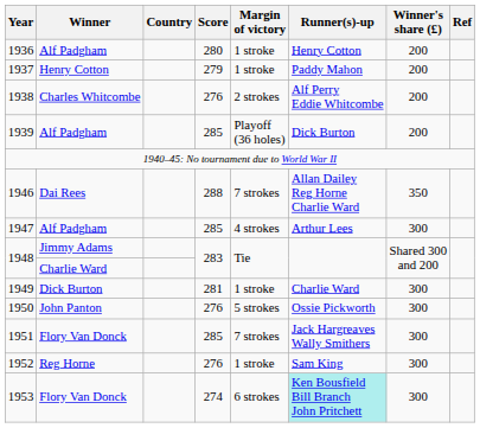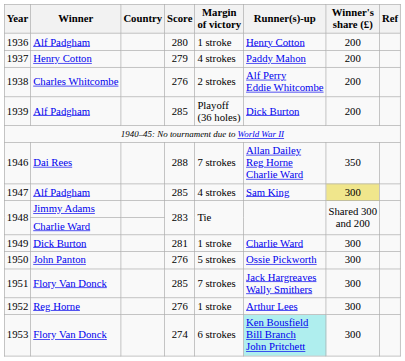 <table class="wikitable">
 <tr>
 <th>Year</th>
 <th>Winner</th>
 <th>Country</th>
 <th>Score</th>
 <th>Margin<br>of victory</th>
 <th>Runner(s)-up</th>
 <th>Winner's<br>share (£)</th>
 <th>Ref</th>
 </tr>
 <tr>
 <td>1936</td>
 <td><a href='#'>Alf Padgham</a></td>
 <td></td>
 <td align=center>280</td>
 <td>1 stroke</td>
 <td> <a href='#'>Henry Cotton</a></td>
 <td align=center>200</td>
 <td></td>
 </tr>
 <tr>
 <td>1937</td>
 <td><a href='#'>Henry Cotton</a></td>
 <td></td>
 <td align=center>279</td>
-<td>1 stroke</td>
+<td>4 strokes</td>
 <td> <a href='#'>Paddy Mahon</a></td>
 <td align=center>200</td>
 <td></td>
 </tr>
 <tr>
 <td>1938</td>
 <td><a href='#'>Charles Whitcombe</a></td>
 <td></td>
 <td align=center>276</td>
 <td>2 strokes</td>
 <td> <a href='#'>Alf Perry</a><br> <a href='#'>Eddie Whitcombe</a></td>
 <td align=center>200</td>
 <td></td>
 </tr>
 <tr>
 <td>1939</td>
 <td><a href='#'>Alf Padgham</a></td>
 <td></td>
 <td align=center>285</td>
 <td>Playoff<br>(36 holes)</td>
 <td> <a href='#'>Dick Burton</a></td>
 <td align=center>200</td>
 <td></td>
 </tr>
 <tr>
 <td colspan=8 align=center><small><em>1940–45: No tournament due to <a href='#'>World War II</a></em></small></td>
 </tr>
 <tr>
 <td>1946</td>
 <td><a href='#'>Dai Rees</a></td>
 <td></td>
 <td align=center>288</td>
 <td>7 strokes</td>
 <td> <a href='#'>Allan Dailey</a><br> <a href='#'>Reg Horne</a><br> <a href='#'>Charlie Ward</a></td>
 <td align=center>350</td>
 <td></td>
 </tr>
 <tr>
 <td>1947</td>
 <td><a href='#'>Alf Padgham</a></td>
 <td></td>
 <td align=center>285</td>
 <td>4 strokes</td>
-<td> <a href='#'>Arthur Lees</a></td>
-<td align=center>300</td>
+<td> <a href='#'>Sam King</a></td>
+<td align=center style="background: khaki;">300</td>
 <td></td>
 </tr>
 <tr>
 <td rowspan=2>1948</td>
 <td><a href='#'>Jimmy Adams</a></td>
 <td></td>
 <td align=center rowspan=2>283</td>
 <td rowspan=2>Tie</td>
 <td rowspan=2></td>
 <td align=center rowspan=2>Shared 300<br>and 200</td>
 <td rowspan=2></td>
 </tr>
 <tr>
 <td><a href='#'>Charlie Ward</a></td>
 <td></td>
 </tr>
 <tr>
 <td>1949</td>
 <td><a href='#'>Dick Burton</a></td>
 <td></td>
 <td align=center>281</td>
 <td>1 stroke</td>
 <td> <a href='#'>Charlie Ward</a></td>
 <td align=center>300</td>
 <td></td>
 </tr>
 <tr>
 <td>1950</td>
 <td><a href='#'>John Panton</a></td>
 <td></td>
 <td align=center>276</td>
 <td>5 strokes</td>
 <td> <a href='#'>Ossie Pickworth</a></td>
 <td align=center>300</td>
 <td></td>
 </tr>
 <tr>
 <td>1951</td>
 <td><a href='#'>Flory Van Donck</a></td>
 <td></td>
 <td align=center>285</td>
 <td>7 strokes</td>
 <td> <a href='#'>Jack Hargreaves</a><br> <a href='#'>Wally Smithers</a></td>
 <td align=center>300</td>
 <td></td>
 </tr>
 <tr>
 <td>1952</td>
 <td><a href='#'>Reg Horne</a></td>
 <td></td>
 <td align=center>276</td>
 <td>1 stroke</td>
-<td> <a href='#'>Sam King</a></td>
+<td> <a href='#'>Arthur Lees</a></td>
 <td align=center>300</td>
 <td></td>
 </tr>
 <tr>
 <td>1953</td>
 <td><a href='#'>Flory Van Donck</a></td>
 <td></td>
 <td align=center>274</td>
 <td>6 strokes</td>
 <td style="background: paleturquoise;"> <a href='#'>Ken Bousfield</a><br> <a href='#'>Bill Branch</a><br> <a href='#'>John Pritchett</a></td>
 <td align=center>300</td>
 <td></td>
 </tr>
 </table>
